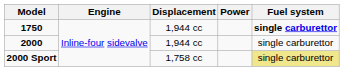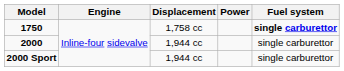 <table class="wikitable" style="text-align:center;">
 <tr>
 <th>Model</th>
 <th>Engine</th>
 <th>Displacement</th>
 <th>Power</th>
 <th>Fuel system</th>
 </tr>
 <tr>
 <td><strong>1750</strong></td>
 <td rowspan=3><a href='#'>Inline-four</a> <a href='#'>sidevalve</a></td>
-<td>1,944 cc</td>
+<td>1,758 cc</td>
 <td></td>
 <td><strong>single <a href='#'>carburettor</a></strong></td>
 </tr>
 <tr>
 <td><strong>2000</strong></td>
 <td>1,944 cc</td>
 <td> </td>
 <td>single carburettor</td>
 </tr>
 <tr>
 <td><strong>2000 Sport</strong></td>
-<td>1,758 cc</td>
+<td>1,944 cc</td>
 <td> </td>
-<td style="background: khaki;">single carburettor</td>
+<td>single carburettor</td>
 </tr>
 </table>
